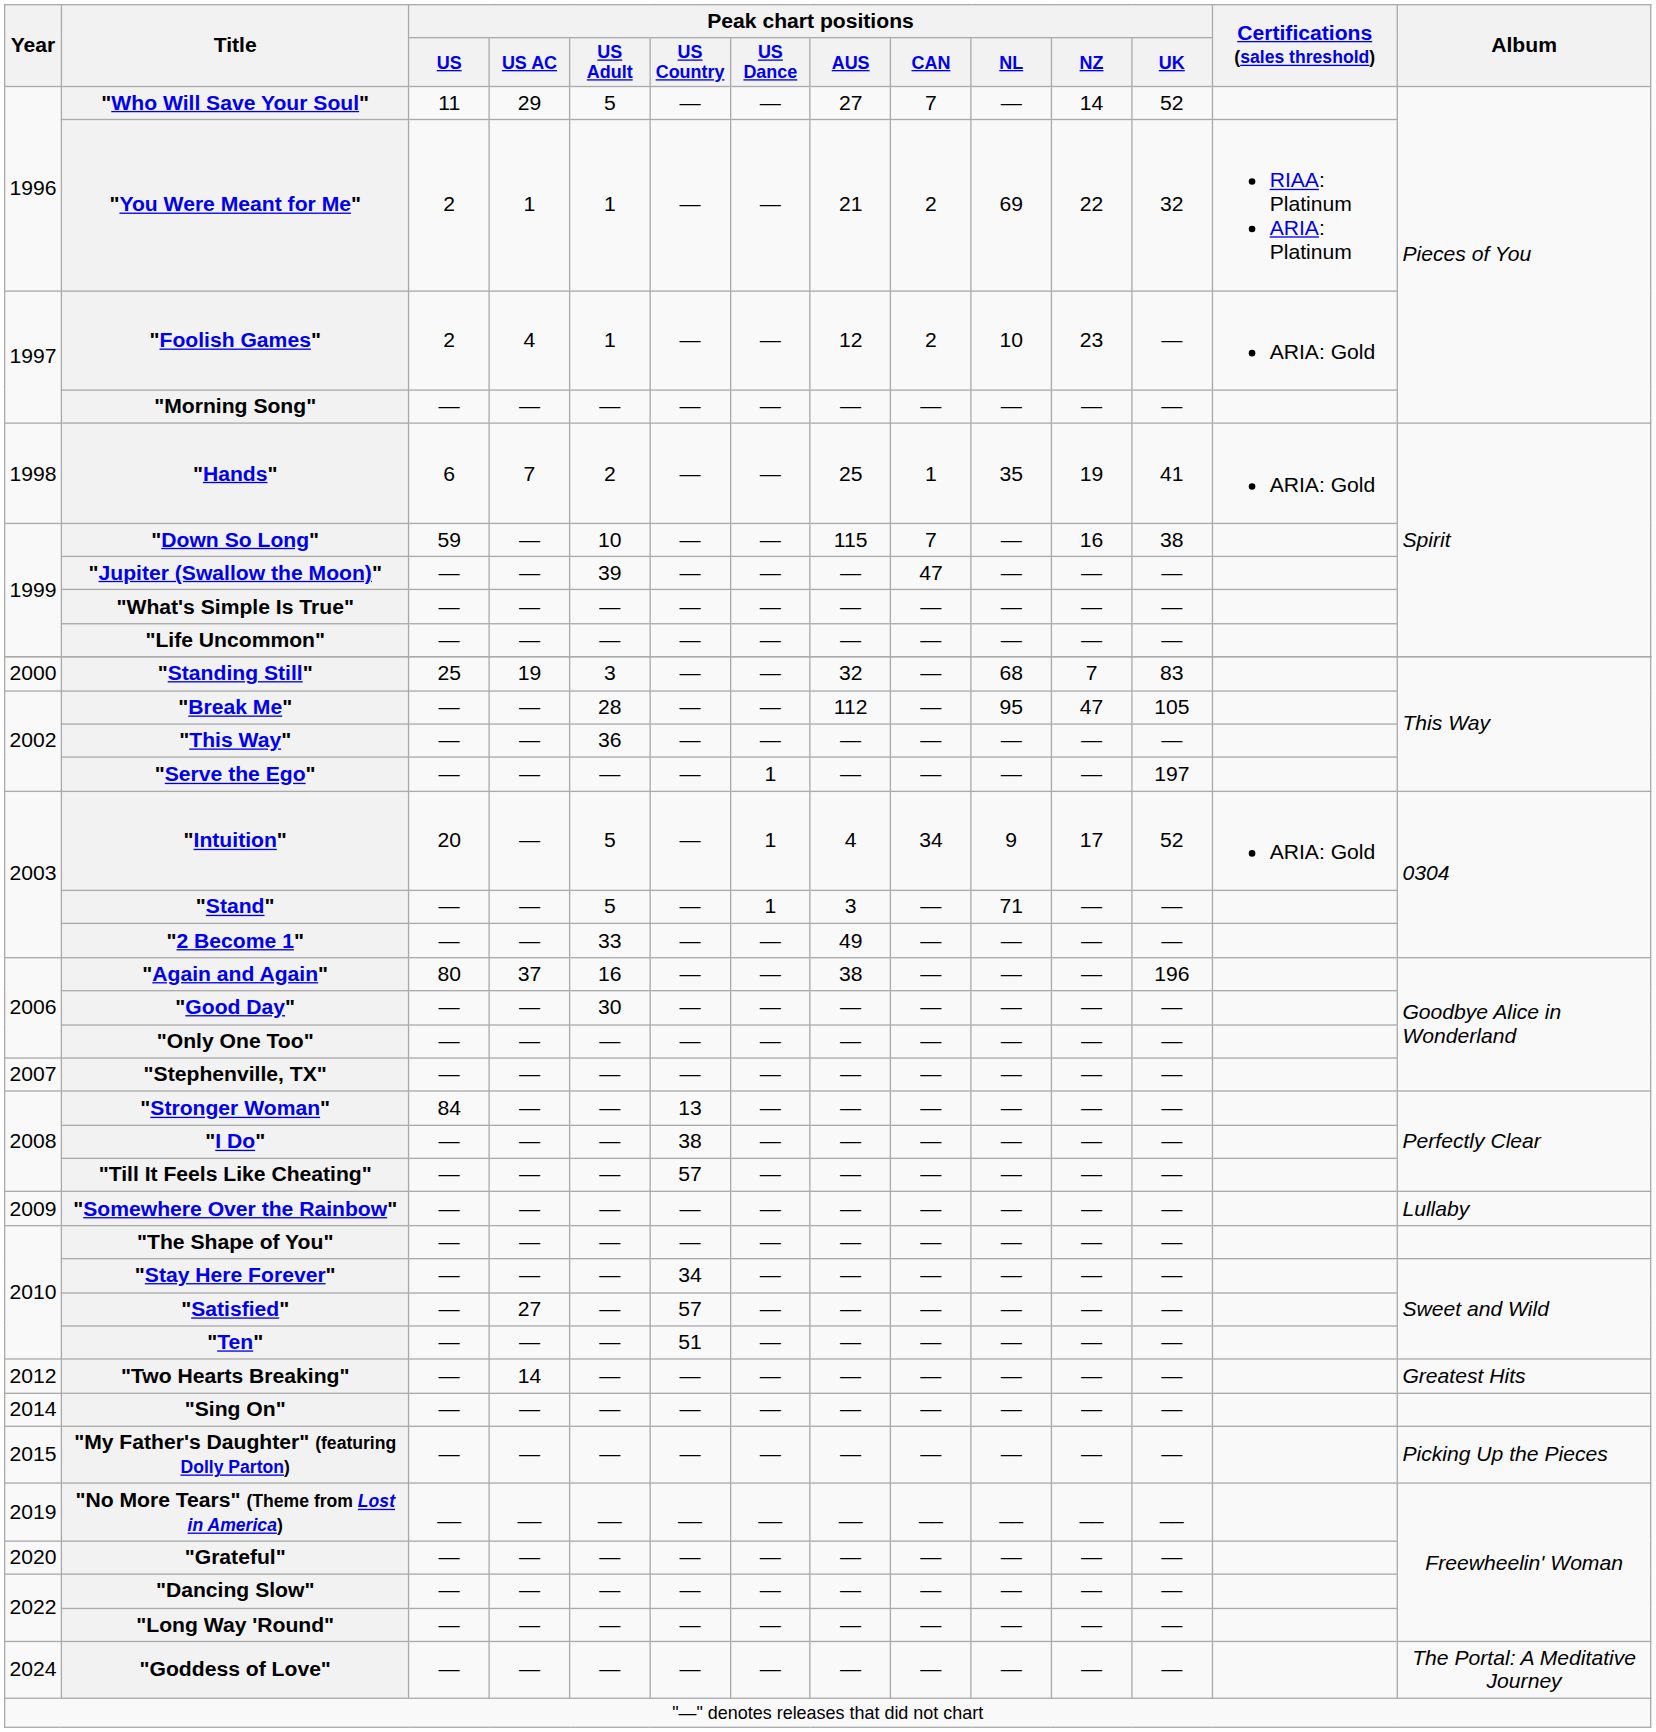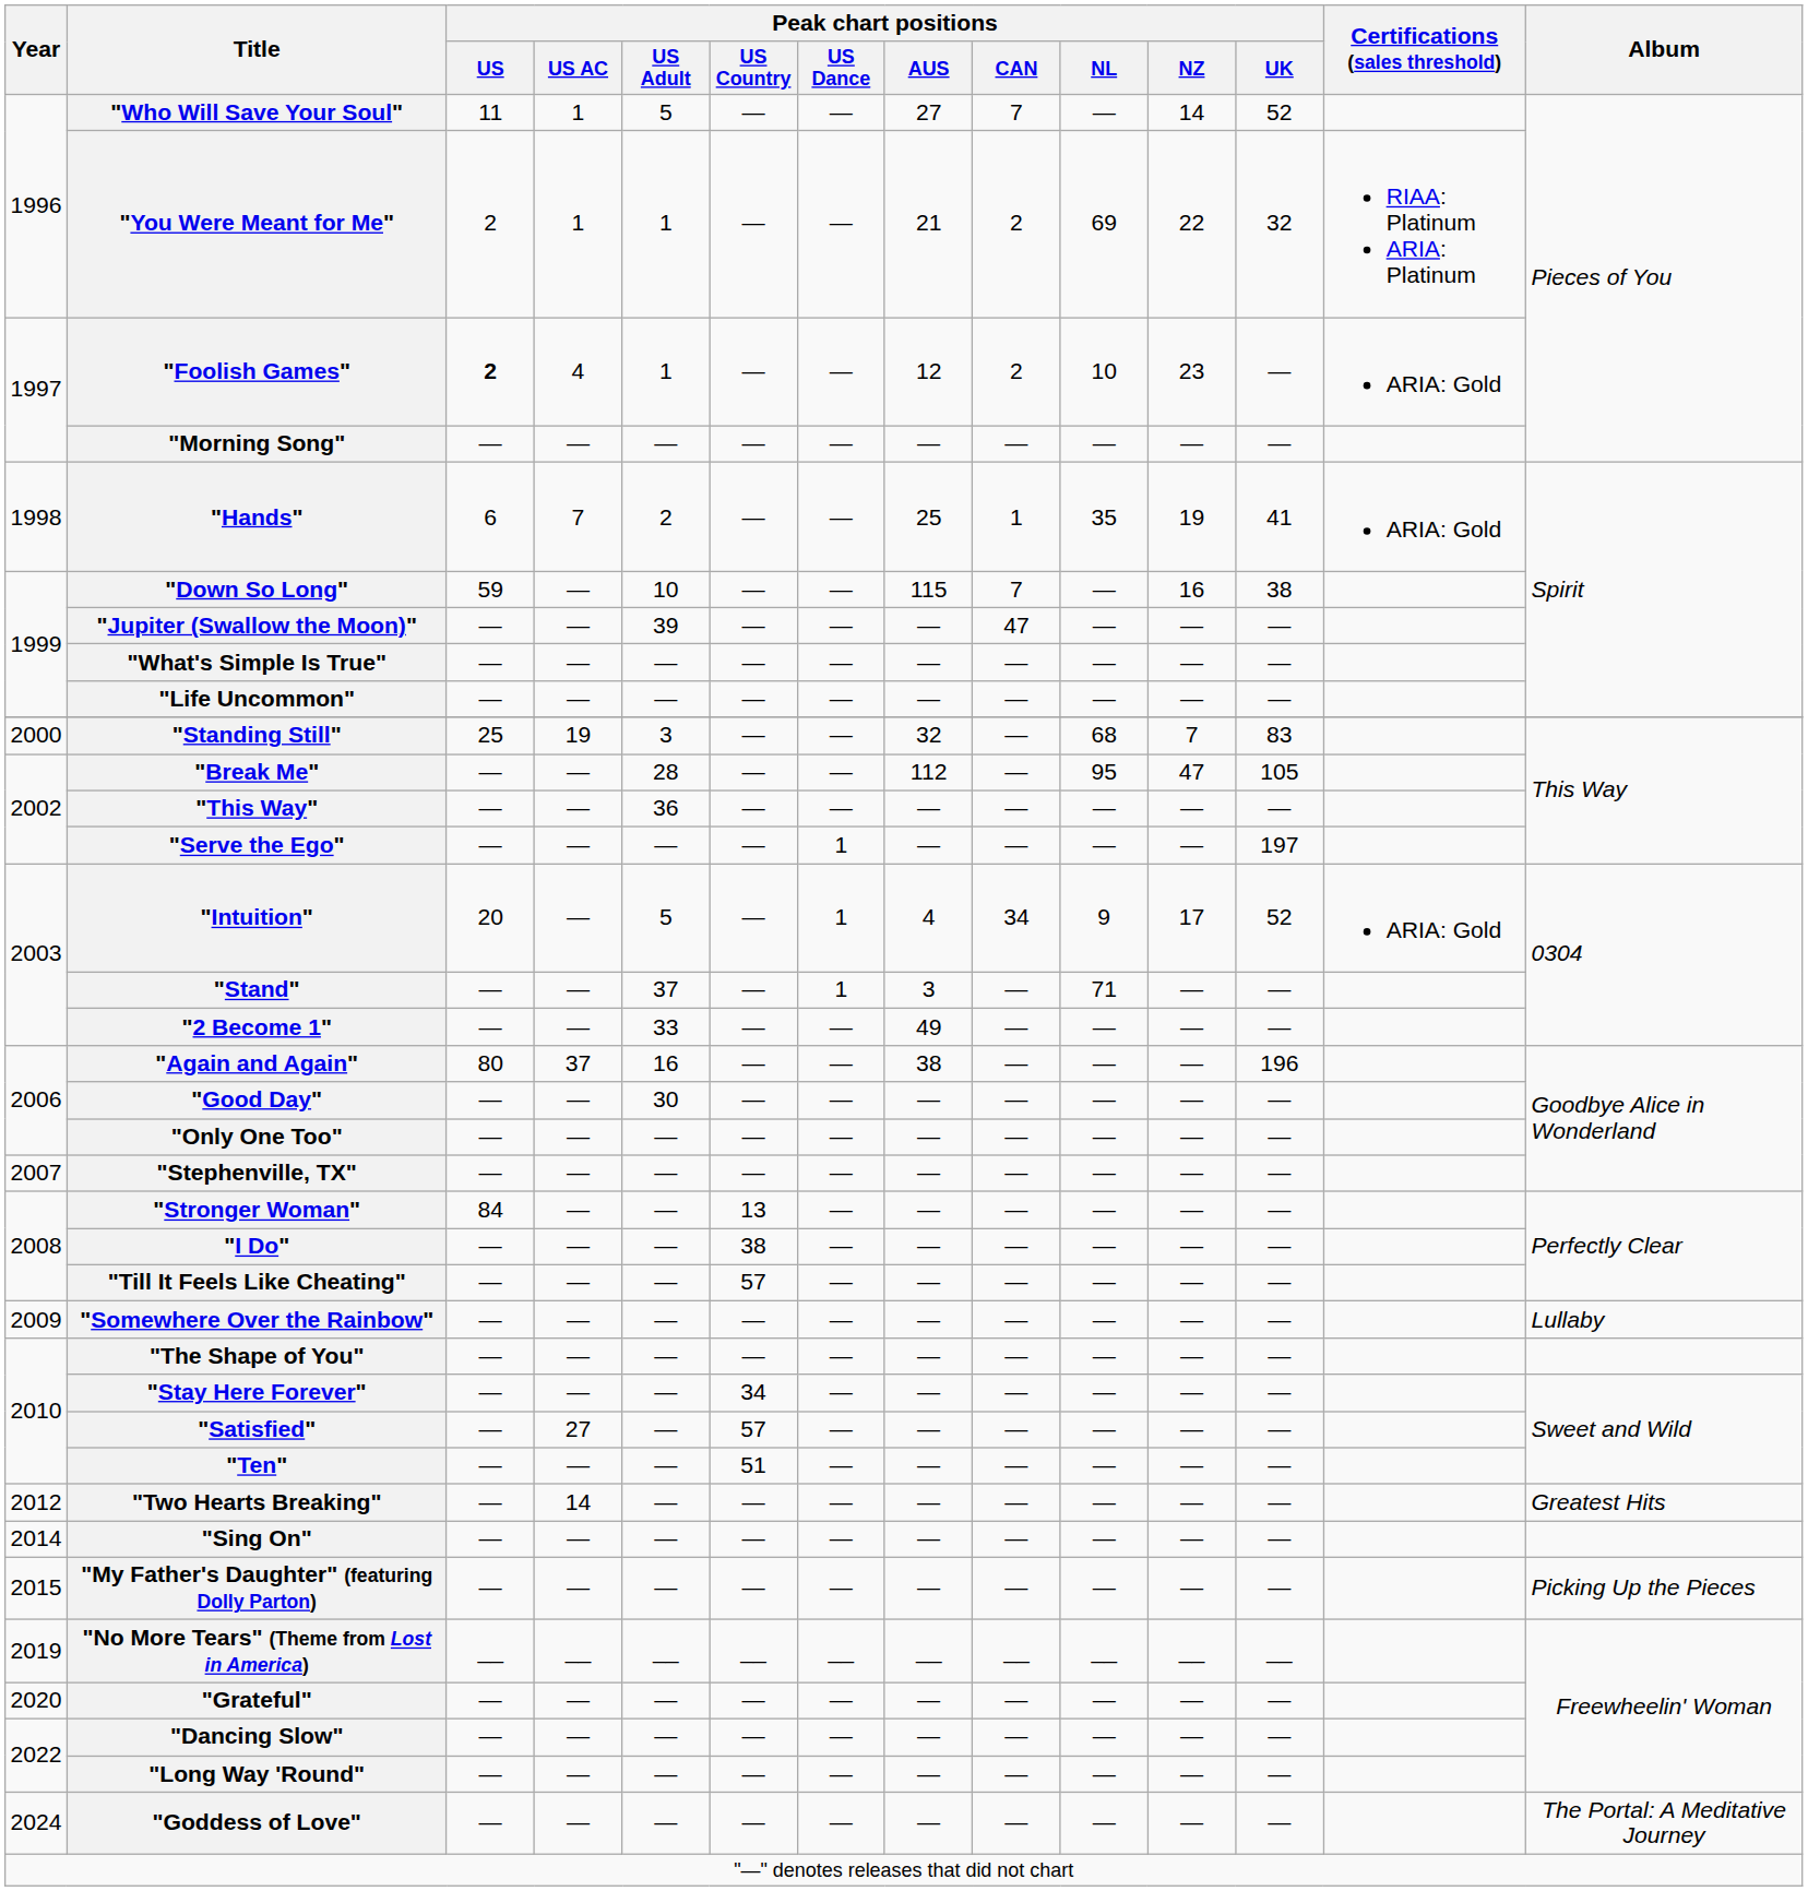 <table class="wikitable plainrowheaders" style="text-align:center;">
 <tr>
 <th scope="col" rowspan="2">Year</th>
 <th scope="col" rowspan="2" style="width:16em;">Title</th>
 <th scope="col" colspan="10">Peak chart positions</th>
 <th scope="col" rowspan="2"><a href='#'>Certifications</a><br><small>(<a href='#'>sales threshold</a>)</small></th>
 <th scope="col" rowspan="2">Album</th>
 </tr>
 <tr>
 <th scope="col" style="width:4em;font-size:85%;"><a href='#'>US</a><br></th>
 <th scope="col" style="width:4em;font-size:85%;"><a href='#'>US AC</a><br></th>
 <th scope="col" style="width:4em;font-size:85%;"><a href='#'>US Adult</a><br></th>
 <th scope="col" style="width:4em;font-size:85%;"><a href='#'>US Country</a><br></th>
 <th scope="col" style="width:4em;font-size:85%;"><a href='#'>US Dance</a><br></th>
 <th scope="col" style="width:4em;font-size:85%;"><a href='#'>AUS</a><br></th>
 <th scope="col" style="width:4em;font-size:85%;"><a href='#'>CAN</a><br></th>
 <th scope="col" style="width:4em;font-size:85%;"><a href='#'>NL</a><br></th>
 <th scope="col" style="width:4em;font-size:85%;"><a href='#'>NZ</a><br></th>
 <th scope="col" style="width:4em;font-size:85%;"><a href='#'>UK</a><br></th>
 </tr>
 <tr>
 <td rowspan="2">1996</td>
 <th scope="row">"<a href='#'>Who Will Save Your Soul</a>"</th>
 <td>11</td>
-<td>29</td>
+<td>1</td>
 <td>5</td>
 <td>—</td>
 <td>—</td>
 <td>27</td>
 <td>7</td>
 <td>—</td>
 <td>14</td>
 <td>52</td>
 <td></td>
 <td style="text-align:left;" rowspan="4"><em>Pieces of You</em></td>
 </tr>
 <tr>
 <th scope="row">"<a href='#'>You Were Meant for Me</a>"</th>
 <td>2</td>
 <td>1</td>
 <td>1</td>
 <td>—</td>
 <td>—</td>
 <td>21</td>
 <td>2</td>
 <td>69</td>
 <td>22</td>
 <td>32</td>
 <td style="text-align:left;"><br><ul><li><a href='#'>RIAA</a>: Platinum</li><li><a href='#'>ARIA</a>: Platinum</li></ul></td>
 </tr>
 <tr>
 <td rowspan="2">1997</td>
 <th scope="row">"<a href='#'>Foolish Games</a>"</th>
-<td>2</td>
+<td><strong>2</strong></td>
 <td>4</td>
 <td>1</td>
 <td>—</td>
 <td>—</td>
 <td>12</td>
 <td>2</td>
 <td>10</td>
 <td>23</td>
 <td>—</td>
 <td style="text-align:left;"><br><ul><li>ARIA: Gold</li></ul></td>
 </tr>
 <tr>
 <th scope="row">"Morning Song"</th>
 <td>—</td>
 <td>—</td>
 <td>—</td>
 <td>—</td>
 <td>—</td>
 <td>—</td>
 <td>—</td>
 <td>—</td>
 <td>—</td>
 <td>—</td>
 <td></td>
 </tr>
 <tr>
 <td>1998</td>
 <th scope="row">"<a href='#'>Hands</a>"</th>
 <td>6</td>
 <td>7</td>
 <td>2</td>
 <td>—</td>
 <td>—</td>
 <td>25</td>
 <td>1</td>
 <td>35</td>
 <td>19</td>
 <td>41</td>
 <td style="text-align:left;"><br><ul><li>ARIA: Gold</li></ul></td>
 <td style="text-align:left;" rowspan="5"><em>Spirit</em></td>
 </tr>
 <tr>
 <td rowspan="4">1999</td>
 <th scope="row">"<a href='#'>Down So Long</a>"</th>
 <td>59</td>
 <td>—</td>
 <td>10</td>
 <td>—</td>
 <td>—</td>
 <td>115</td>
 <td>7</td>
 <td>—</td>
 <td>16</td>
 <td>38</td>
 <td></td>
 </tr>
 <tr>
 <th scope="row">"<a href='#'>Jupiter (Swallow the Moon)</a>"</th>
 <td>—</td>
 <td>—</td>
 <td>39</td>
 <td>—</td>
 <td>—</td>
 <td>—</td>
 <td>47</td>
 <td>—</td>
 <td>—</td>
 <td>—</td>
 <td></td>
 </tr>
 <tr>
 <th scope="row">"What's Simple Is True"</th>
 <td>—</td>
 <td>—</td>
 <td>—</td>
 <td>—</td>
 <td>—</td>
 <td>—</td>
 <td>—</td>
 <td>—</td>
 <td>—</td>
 <td>—</td>
 <td></td>
 </tr>
 <tr>
 <th scope="row">"Life Uncommon"</th>
 <td>—</td>
 <td>—</td>
 <td>—</td>
 <td>—</td>
 <td>—</td>
 <td>—</td>
 <td>—</td>
 <td>—</td>
 <td>—</td>
 <td>—</td>
 <td></td>
 </tr>
 <tr>
 </tr>
 <tr>
 <td>2000</td>
 <th scope="row">"<a href='#'>Standing Still</a>"</th>
 <td>25</td>
 <td>19</td>
 <td>3</td>
 <td>—</td>
 <td>—</td>
 <td>32</td>
 <td>—</td>
 <td>68</td>
 <td>7</td>
 <td>83</td>
 <td></td>
 <td style="text-align:left;" rowspan="4"><em>This Way</em></td>
 </tr>
 <tr>
 <td rowspan="3">2002</td>
 <th scope="row">"<a href='#'>Break Me</a>"</th>
 <td>—</td>
 <td>—</td>
 <td>28</td>
 <td>—</td>
 <td>—</td>
 <td>112</td>
 <td>—</td>
 <td>95</td>
 <td>47</td>
 <td>105</td>
 <td></td>
 </tr>
 <tr>
 <th scope="row">"<a href='#'>This Way</a>"</th>
 <td>—</td>
 <td>—</td>
 <td>36</td>
 <td>—</td>
 <td>—</td>
 <td>—</td>
 <td>—</td>
 <td>—</td>
 <td>—</td>
 <td>—</td>
 <td></td>
 </tr>
 <tr>
 <th scope="row">"<a href='#'>Serve the Ego</a>"</th>
 <td>—</td>
 <td>—</td>
 <td>—</td>
 <td>—</td>
 <td>1</td>
 <td>—</td>
 <td>—</td>
 <td>—</td>
 <td>—</td>
 <td>197</td>
 <td></td>
 </tr>
 <tr>
 <td rowspan="3">2003</td>
 <th scope="row">"<a href='#'>Intuition</a>"</th>
 <td>20</td>
 <td>—</td>
 <td>5</td>
 <td>—</td>
 <td>1</td>
 <td>4</td>
 <td>34</td>
 <td>9</td>
 <td>17</td>
 <td>52</td>
 <td style="text-align:left;"><br><ul><li>ARIA: Gold</li></ul></td>
 <td style="text-align:left;" rowspan="3"><em>0304</em></td>
 </tr>
 <tr>
 <th scope="row">"<a href='#'>Stand</a>"</th>
 <td>—</td>
 <td>—</td>
-<td>5</td>
+<td>37</td>
 <td>—</td>
 <td>1</td>
 <td>3</td>
 <td>—</td>
 <td>71</td>
 <td>—</td>
 <td>—</td>
 <td></td>
 </tr>
 <tr>
 <th scope="row">"<a href='#'>2 Become 1</a>"</th>
 <td>—</td>
 <td>—</td>
 <td>33</td>
 <td>—</td>
 <td>—</td>
 <td>49</td>
 <td>—</td>
 <td>—</td>
 <td>—</td>
 <td>—</td>
 <td></td>
 </tr>
 <tr>
 <td rowspan="3">2006</td>
 <th scope="row">"<a href='#'>Again and Again</a>"</th>
 <td>80</td>
 <td>37</td>
 <td>16</td>
 <td>—</td>
 <td>—</td>
 <td>38</td>
 <td>—</td>
 <td>—</td>
 <td>—</td>
 <td>196</td>
 <td></td>
 <td style="text-align:left;" rowspan="4"><em>Goodbye Alice in Wonderland</em></td>
 </tr>
 <tr>
 <th scope="row">"<a href='#'>Good Day</a>"</th>
 <td>—</td>
 <td>—</td>
 <td>30</td>
 <td>—</td>
 <td>—</td>
 <td>—</td>
 <td>—</td>
 <td>—</td>
 <td>—</td>
 <td>—</td>
 <td></td>
 </tr>
 <tr>
 <th scope="row">"Only One Too"</th>
 <td>—</td>
 <td>—</td>
 <td>—</td>
 <td>—</td>
 <td>—</td>
 <td>—</td>
 <td>—</td>
 <td>—</td>
 <td>—</td>
 <td>—</td>
 <td></td>
 </tr>
 <tr>
 <td>2007</td>
 <th scope="row">"Stephenville, TX"</th>
 <td>—</td>
 <td>—</td>
 <td>—</td>
 <td>—</td>
 <td>—</td>
 <td>—</td>
 <td>—</td>
 <td>—</td>
 <td>—</td>
 <td>—</td>
 <td></td>
 </tr>
 <tr>
 <td rowspan="3">2008</td>
 <th scope="row">"<a href='#'>Stronger Woman</a>"</th>
 <td>84</td>
 <td>—</td>
 <td>—</td>
 <td>13</td>
 <td>—</td>
 <td>—</td>
 <td>—</td>
 <td>—</td>
 <td>—</td>
 <td>—</td>
 <td></td>
 <td style="text-align:left;" rowspan="3"><em>Perfectly Clear</em></td>
 </tr>
 <tr>
 <th scope="row">"<a href='#'>I Do</a>"</th>
 <td>—</td>
 <td>—</td>
 <td>—</td>
 <td>38</td>
 <td>—</td>
 <td>—</td>
 <td>—</td>
 <td>—</td>
 <td>—</td>
 <td>—</td>
 <td></td>
 </tr>
 <tr>
 <th scope="row">"Till It Feels Like Cheating"</th>
 <td>—</td>
 <td>—</td>
 <td>—</td>
 <td>57</td>
 <td>—</td>
 <td>—</td>
 <td>—</td>
 <td>—</td>
 <td>—</td>
 <td>—</td>
 <td></td>
 </tr>
 <tr>
 <td>2009</td>
 <th scope="row">"<a href='#'>Somewhere Over the Rainbow</a>"</th>
 <td>—</td>
 <td>—</td>
 <td>—</td>
 <td>—</td>
 <td>—</td>
 <td>—</td>
 <td>—</td>
 <td>—</td>
 <td>—</td>
 <td>—</td>
 <td></td>
 <td style="text-align:left;"><em>Lullaby</em></td>
 </tr>
 <tr>
 <td rowspan="4">2010</td>
 <th scope="row">"The Shape of You"</th>
 <td>—</td>
 <td>—</td>
 <td>—</td>
 <td>—</td>
 <td>—</td>
 <td>—</td>
 <td>—</td>
 <td>—</td>
 <td>—</td>
 <td>—</td>
 <td></td>
 <td></td>
 </tr>
 <tr>
 <th scope="row">"<a href='#'>Stay Here Forever</a>"</th>
 <td>—</td>
 <td>—</td>
 <td>—</td>
 <td>34</td>
 <td>—</td>
 <td>—</td>
 <td>—</td>
 <td>—</td>
 <td>—</td>
 <td>—</td>
 <td></td>
 <td style="text-align:left;" rowspan="3"><em>Sweet and Wild</em></td>
 </tr>
 <tr>
 <th scope="row">"<a href='#'>Satisfied</a>"</th>
 <td>—</td>
 <td>27</td>
 <td>—</td>
 <td>57</td>
 <td>—</td>
 <td>—</td>
 <td>—</td>
 <td>—</td>
 <td>—</td>
 <td>—</td>
 <td></td>
 </tr>
 <tr>
 <th scope="row">"<a href='#'>Ten</a>"</th>
 <td>—</td>
 <td>—</td>
 <td>—</td>
 <td>51</td>
 <td>—</td>
 <td>—</td>
 <td>—</td>
 <td>—</td>
 <td>—</td>
 <td>—</td>
 <td></td>
 </tr>
 <tr>
 <td>2012</td>
 <th scope="row">"Two Hearts Breaking"</th>
 <td>—</td>
 <td>14</td>
 <td>—</td>
 <td>—</td>
 <td>—</td>
 <td>—</td>
 <td>—</td>
 <td>—</td>
 <td>—</td>
 <td>—</td>
 <td></td>
 <td style="text-align:left;"><em>Greatest Hits</em></td>
 </tr>
 <tr>
 <td>2014</td>
 <th scope="row">"Sing On"</th>
 <td>—</td>
 <td>—</td>
 <td>—</td>
 <td>—</td>
 <td>—</td>
 <td>—</td>
 <td>—</td>
 <td>—</td>
 <td>—</td>
 <td>—</td>
 <td></td>
 <td></td>
 </tr>
 <tr>
 <td>2015</td>
 <th scope="row">"My Father's Daughter" <small>(featuring <a href='#'>Dolly Parton</a>)</small></th>
 <td>—</td>
 <td>—</td>
 <td>—</td>
 <td>—</td>
 <td>—</td>
 <td>—</td>
 <td>—</td>
 <td>—</td>
 <td>—</td>
 <td>—</td>
 <td></td>
 <td style="text-align:left;"><em>Picking Up the Pieces</em></td>
 </tr>
 <tr>
 <td>2019</td>
 <th scope="row">"No More Tears" <small>(Theme from <em><a href='#'>Lost in America</a></em>)</small></th>
 <td>__</td>
 <td>__</td>
 <td>__</td>
 <td>__</td>
 <td>__</td>
 <td>__</td>
 <td>__</td>
 <td>__</td>
 <td>__</td>
 <td>__</td>
 <td></td>
 <td rowspan="4"><em>Freewheelin' Woman</em></td>
 </tr>
 <tr>
 <td>2020</td>
 <th scope="row">"Grateful"</th>
 <td>—</td>
 <td>—</td>
 <td>—</td>
 <td>—</td>
 <td>—</td>
 <td>—</td>
 <td>—</td>
 <td>—</td>
 <td>—</td>
 <td>—</td>
 <td></td>
 </tr>
 <tr>
 <td rowspan="2">2022</td>
 <th scope="row">"Dancing Slow"<br></th>
 <td>—</td>
 <td>—</td>
 <td>—</td>
 <td>—</td>
 <td>—</td>
 <td>—</td>
 <td>—</td>
 <td>—</td>
 <td>—</td>
 <td>—</td>
 <td></td>
 </tr>
 <tr>
 <th scope="row">"Long Way 'Round"</th>
 <td>—</td>
 <td>—</td>
 <td>—</td>
 <td>—</td>
 <td>—</td>
 <td>—</td>
 <td>—</td>
 <td>—</td>
 <td>—</td>
 <td>—</td>
 <td></td>
 </tr>
 <tr>
 <td rowspan="1">2024</td>
 <th scope="row">"Goddess of Love"</th>
 <td>—</td>
 <td>—</td>
 <td>—</td>
 <td>—</td>
 <td>—</td>
 <td>—</td>
 <td>—</td>
 <td>—</td>
 <td>—</td>
 <td>—</td>
 <td></td>
 <td><em>The Portal: A Meditative Journey</em></td>
 </tr>
 <tr>
 <td colspan="14" style="font-size:85%;">"—" denotes releases that did not chart</td>
 </tr>
 </table>
